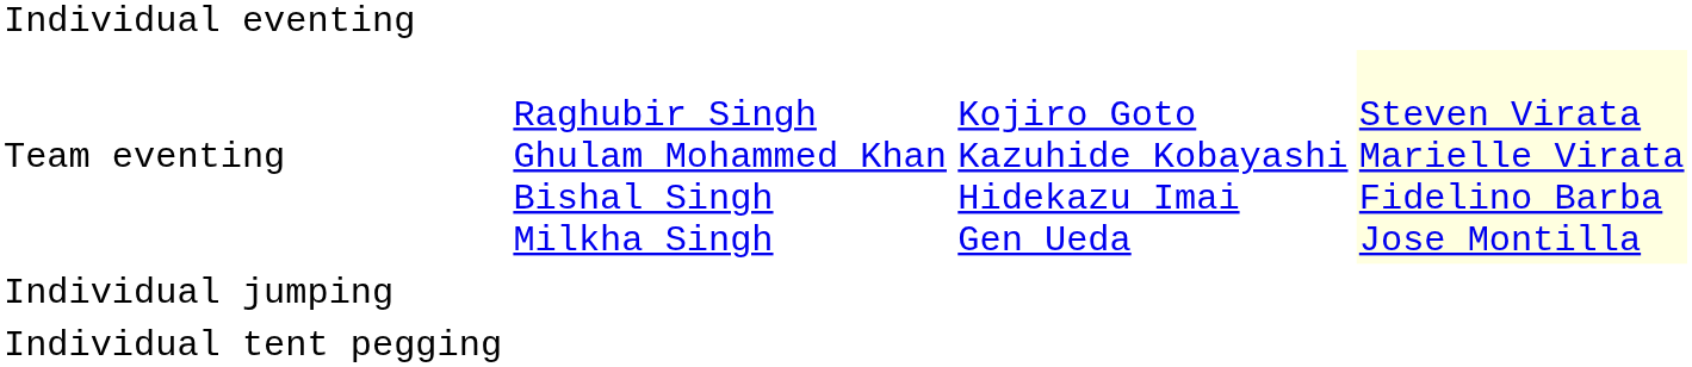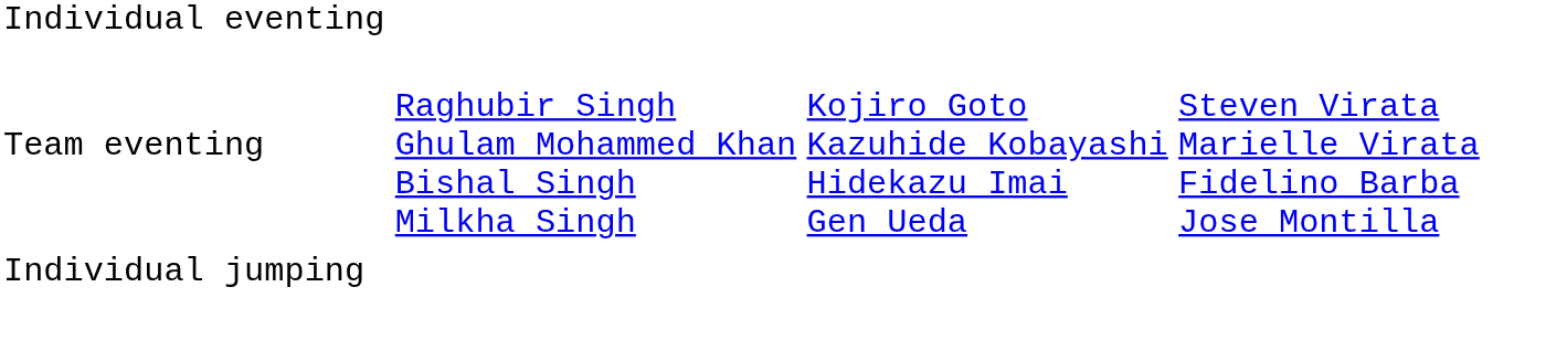 <table>
 <tr>
 <td>Individual eventing<br></td>
 <td></td>
 <td></td>
 <td></td>
 </tr>
 <tr>
 <td>Team eventing<br></td>
 <td><br><a href='#'>Raghubir Singh</a><br><a href='#'>Ghulam Mohammed Khan</a><br><a href='#'>Bishal Singh</a><br><a href='#'>Milkha Singh</a></td>
 <td><br><a href='#'>Kojiro Goto</a><br><a href='#'>Kazuhide Kobayashi</a><br><a href='#'>Hidekazu Imai</a><br><a href='#'>Gen Ueda</a></td>
-<td style="background: lightyellow;"><br><a href='#'>Steven Virata</a><br><a href='#'>Marielle Virata</a><br><a href='#'>Fidelino Barba</a><br><a href='#'>Jose Montilla</a></td>
+<td><br><a href='#'>Steven Virata</a><br><a href='#'>Marielle Virata</a><br><a href='#'>Fidelino Barba</a><br><a href='#'>Jose Montilla</a></td>
 </tr>
 <tr>
 <td>Individual jumping<br></td>
 <td></td>
 <td></td>
 <td></td>
 </tr>
-<tr>
-<td>Individual tent pegging<br></td>
-<td></td>
-<td></td>
-<td></td>
-</tr>
 </table>
